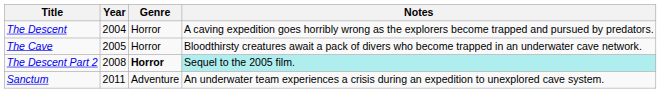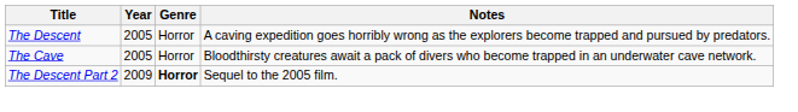 <table class="wikitable sortable">
 <tr>
 <th>Title</th>
 <th>Year</th>
 <th>Genre</th>
 <th>Notes</th>
 </tr>
 <tr>
 <td><em><a href='#'>The Descent</a></em></td>
-<td>2004</td>
+<td>2005</td>
 <td>Horror</td>
 <td>A caving expedition goes horribly wrong as the explorers become trapped and pursued by predators.</td>
 </tr>
 <tr>
 <td><a href='#'><em>The Cave</em></a></td>
 <td>2005</td>
 <td>Horror</td>
 <td>Bloodthirsty creatures await a pack of divers who become trapped in an underwater cave network.</td>
 </tr>
 <tr>
 <td><em><a href='#'>The Descent Part 2</a></em></td>
-<td>2008</td>
+<td>2009</td>
 <td><strong>Horror</strong></td>
-<td style="background: paleturquoise;">Sequel to the 2005 film.</td>
-</tr>
-<tr>
-<td><a href='#'><em>Sanctum</em></a></td>
-<td>2011</td>
-<td>Adventure</td>
-<td>An underwater team experiences a crisis during an expedition to unexplored cave system.</td>
+<td>Sequel to the 2005 film.</td>
 </tr>
 </table>
